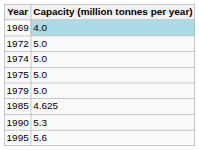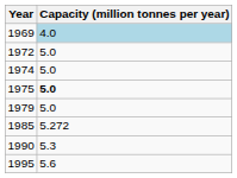 <table class="wikitable">
 <tr>
 <th>Year</th>
 <th>Capacity (million tonnes per year)</th>
 </tr>
 <tr>
 <td>1969</td>
 <td style="background: lightblue;">4.0</td>
 </tr>
 <tr>
 <td>1972</td>
 <td>5.0</td>
 </tr>
 <tr>
 <td>1974</td>
 <td>5.0</td>
 </tr>
 <tr>
 <td>1975</td>
-<td>5.0</td>
+<td><strong>5.0</strong></td>
 </tr>
 <tr>
 <td>1979</td>
 <td>5.0</td>
 </tr>
 <tr>
 <td>1985</td>
-<td>4.625</td>
+<td>5.272</td>
 </tr>
 <tr>
 <td>1990</td>
 <td>5.3</td>
 </tr>
 <tr>
 <td>1995</td>
 <td>5.6</td>
 </tr>
 </table>
